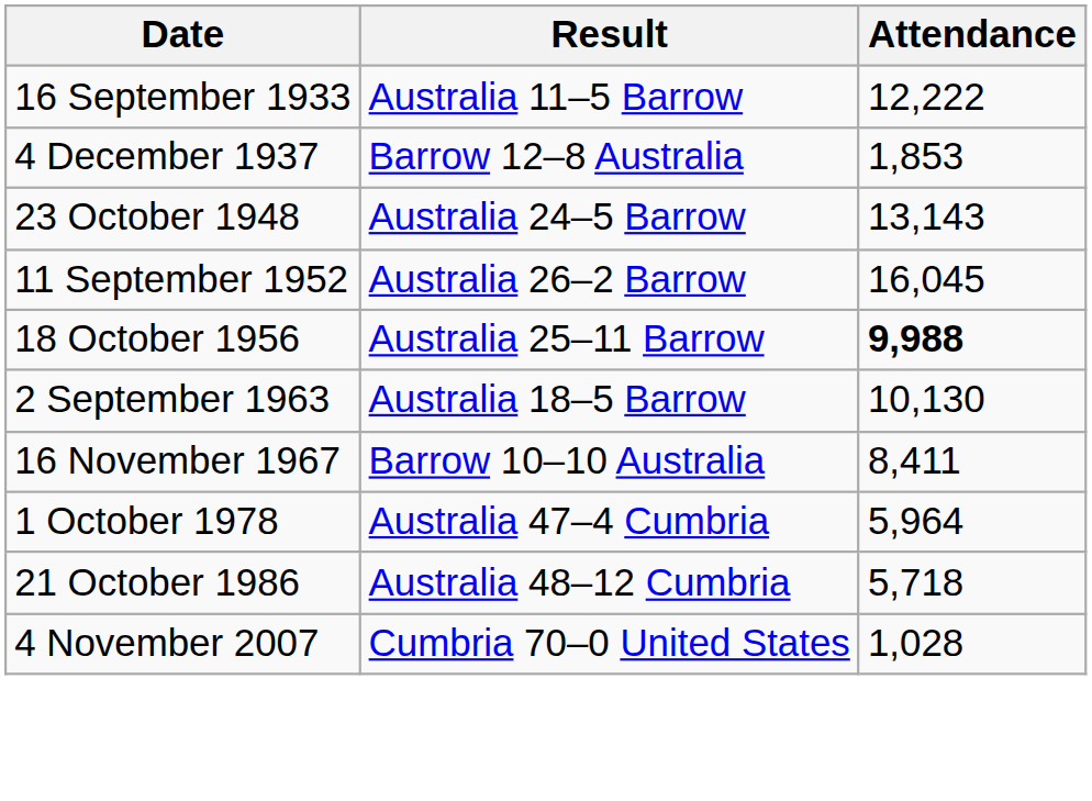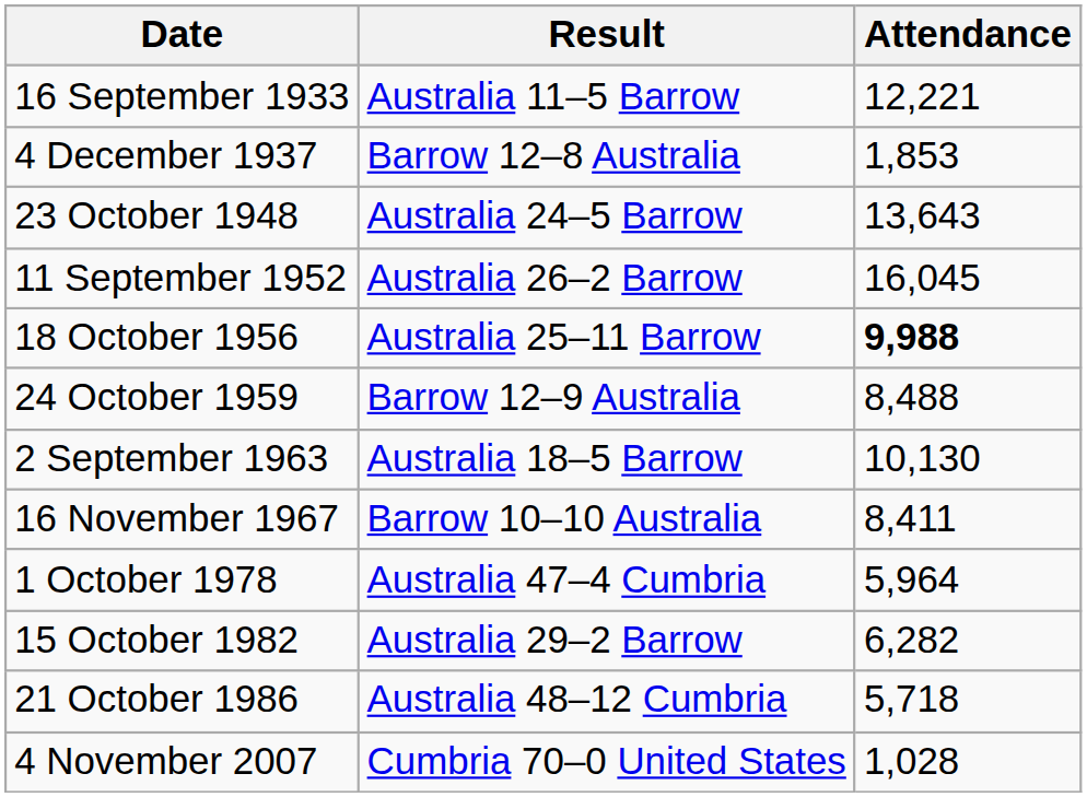 <table class="wikitable">
 <tr>
 <th>Date</th>
 <th>Result</th>
 <th>Attendance</th>
 </tr>
 <tr>
 <td>16 September 1933</td>
 <td> <a href='#'>Australia</a> 11–5  <a href='#'>Barrow</a></td>
-<td>12,222</td>
+<td>12,221</td>
 </tr>
 <tr>
 <td>4 December 1937</td>
 <td> <a href='#'>Barrow</a> 12–8  <a href='#'>Australia</a></td>
 <td>1,853</td>
 </tr>
 <tr>
 <td>23 October 1948</td>
 <td> <a href='#'>Australia</a> 24–5  <a href='#'>Barrow</a></td>
-<td>13,143</td>
+<td>13,643</td>
 </tr>
 <tr>
 <td>11 September 1952</td>
 <td> <a href='#'>Australia</a> 26–2  <a href='#'>Barrow</a></td>
 <td>16,045</td>
 </tr>
 <tr>
 <td>18 October 1956</td>
 <td> <a href='#'>Australia</a> 25–11  <a href='#'>Barrow</a></td>
 <td><strong>9,988</strong></td>
+</tr>
+<tr>
+<td>24 October 1959</td>
+<td> <a href='#'>Barrow</a> 12–9  <a href='#'>Australia</a></td>
+<td>8,488</td>
 </tr>
 <tr>
 <td>2 September 1963</td>
 <td> <a href='#'>Australia</a> 18–5  <a href='#'>Barrow</a></td>
 <td>10,130</td>
 </tr>
 <tr>
 <td>16 November 1967</td>
 <td> <a href='#'>Barrow</a> 10–10  <a href='#'>Australia</a></td>
 <td>8,411</td>
 </tr>
 <tr>
 <td>1 October 1978</td>
 <td> <a href='#'>Australia</a> 47–4  <a href='#'>Cumbria</a></td>
 <td>5,964</td>
 </tr>
 <tr>
+<td>15 October 1982</td>
+<td> <a href='#'>Australia</a> 29–2  <a href='#'>Barrow</a></td>
+<td>6,282</td>
+</tr>
+<tr>
 <td>21 October 1986</td>
 <td> <a href='#'>Australia</a> 48–12  <a href='#'>Cumbria</a></td>
 <td>5,718</td>
 </tr>
 <tr>
 <td>4 November 2007</td>
 <td> <a href='#'>Cumbria</a> 70–0  <a href='#'>United States</a></td>
 <td>1,028</td>
 </tr>
 </table>
